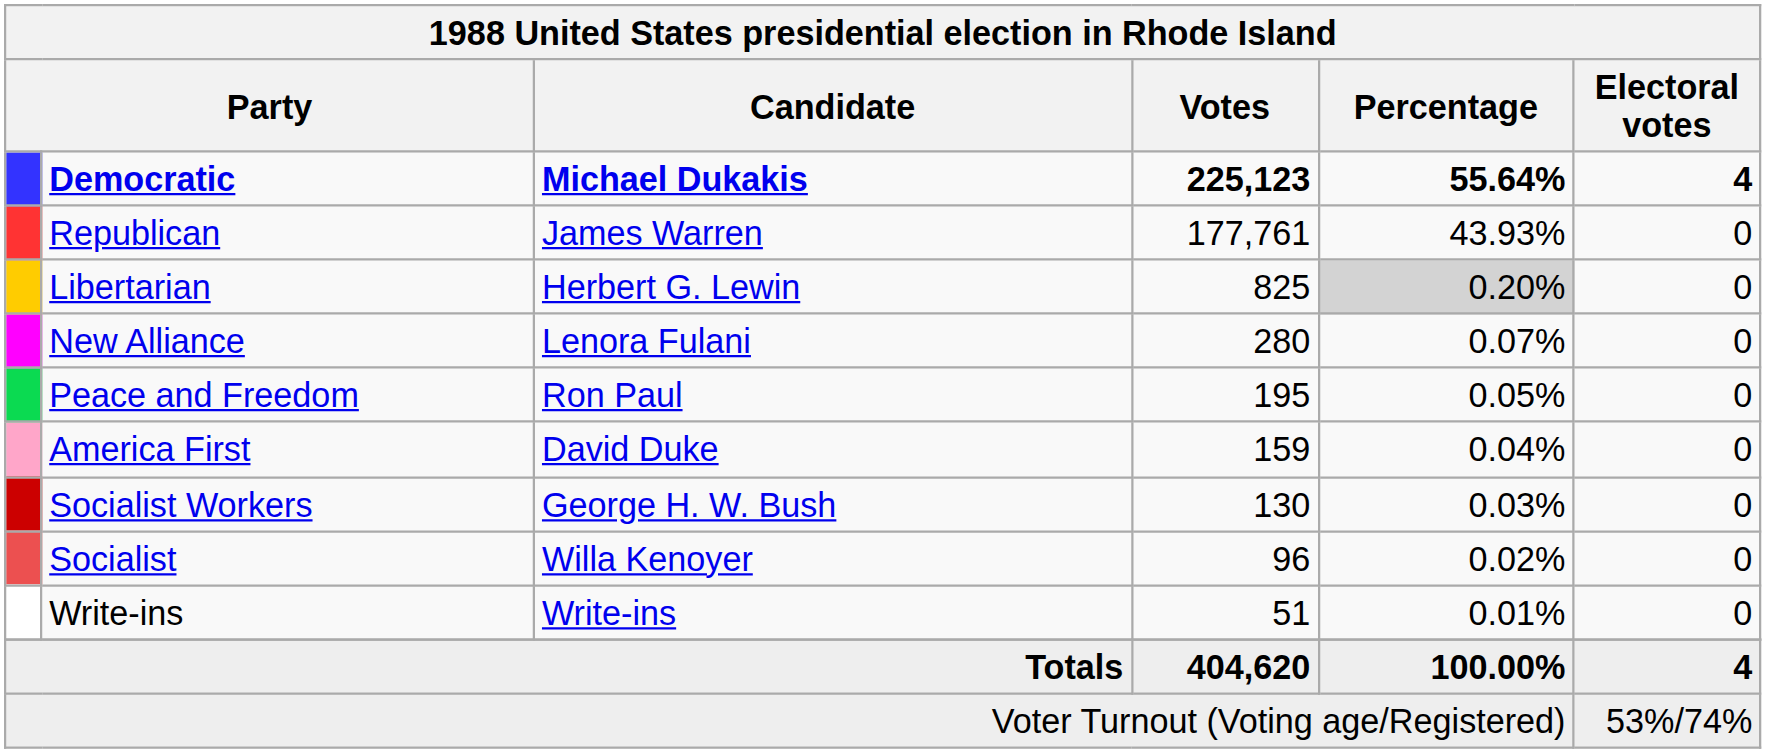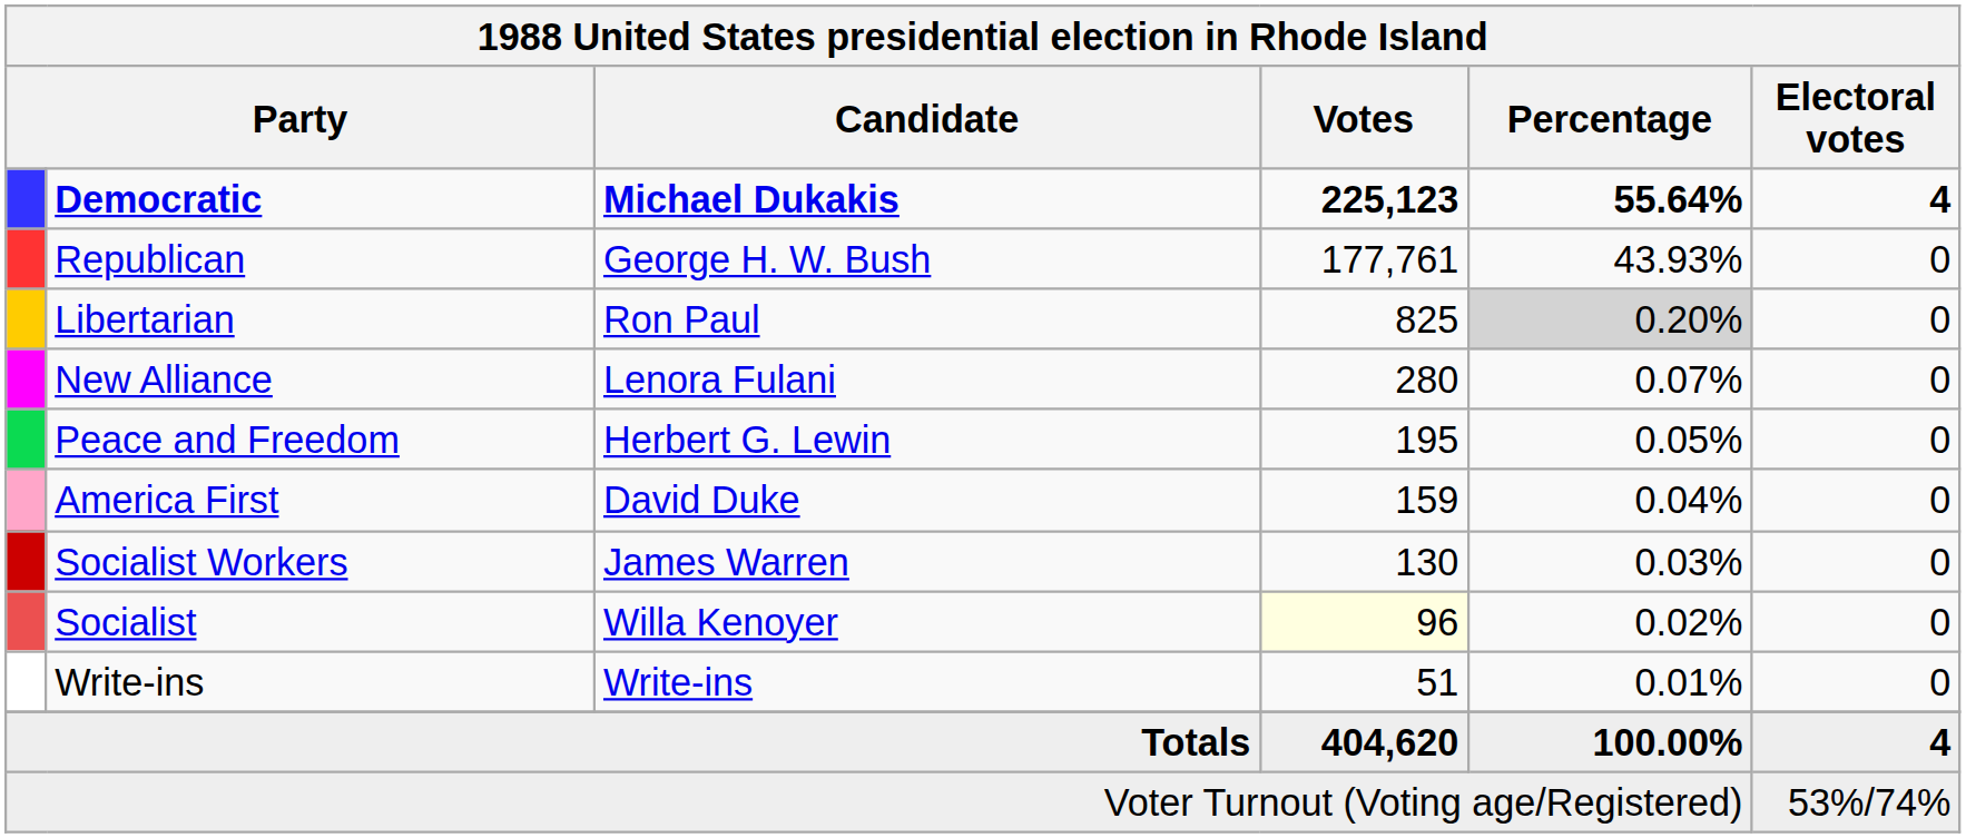 <table class="wikitable" style="font-size: 95%;">
 <tr>
 <th colspan="6">1988 United States presidential election in Rhode Island</th>
 </tr>
 <tr>
 <th colspan="2" style="width: 15em">Party</th>
 <th style="width: 17em">Candidate</th>
 <th style="width: 5em">Votes</th>
 <th style="width: 7em">Percentage</th>
 <th style="width: 5em">Electoral votes</th>
 </tr>
 <tr>
 <th style="background-color:#3333FF; width: 3px"></th>
 <td style="width: 130px"><strong><a href='#'>Democratic</a></strong></td>
 <td><strong><a href='#'>Michael Dukakis</a></strong></td>
 <td align="right"><strong>225,123</strong></td>
 <td align="right"><strong>55.64%</strong></td>
 <td align="right"><strong>4</strong></td>
 </tr>
 <tr>
 <th style="background-color:#FF3333; width: 3px"></th>
 <td style="width: 130px"><a href='#'>Republican</a></td>
-<td><a href='#'>James Warren</a></td>
+<td><a href='#'>George H. W. Bush</a></td>
 <td align="right">177,761</td>
 <td align="right">43.93%</td>
 <td align="right">0</td>
 </tr>
 <tr>
 <th style="background-color:#FFCC00; width: 3px"></th>
 <td style="width: 130px"><a href='#'>Libertarian</a></td>
-<td><a href='#'>Herbert G. Lewin</a></td>
+<td><a href='#'>Ron Paul</a></td>
 <td align="right">825</td>
 <td align="right" style="background: lightgrey;">0.20%</td>
 <td align="right">0</td>
 </tr>
 <tr>
 <th style="background-color:#FF00FF; width: 3px"></th>
 <td style="width: 130px"><a href='#'>New Alliance</a></td>
 <td><a href='#'>Lenora Fulani</a></td>
 <td align="right">280</td>
 <td align="right">0.07%</td>
 <td align="right">0</td>
 </tr>
 <tr>
 <th style="background-color:#0bda51; width: 3px"></th>
 <td style="width: 130px"><a href='#'>Peace and Freedom</a></td>
-<td><a href='#'>Ron Paul</a></td>
+<td><a href='#'>Herbert G. Lewin</a></td>
 <td align="right">195</td>
 <td align="right">0.05%</td>
 <td align="right">0</td>
 </tr>
 <tr>
 <th style="background-color:#FFA6C9; width: 3px"></th>
 <td style="width: 130px"><a href='#'>America First</a></td>
 <td><a href='#'>David Duke</a></td>
 <td align="right">159</td>
 <td align="right">0.04%</td>
 <td align="right">0</td>
 </tr>
 <tr>
 <th style="background-color:#CC0000; width: 3px"></th>
 <td style="width: 130px"><a href='#'>Socialist Workers</a></td>
-<td><a href='#'>George H. W. Bush</a></td>
+<td><a href='#'>James Warren</a></td>
 <td align="right">130</td>
 <td align="right">0.03%</td>
 <td align="right">0</td>
 </tr>
 <tr>
 <th style="background-color:#EC5050; width: 3px"></th>
 <td style="width: 130px"><a href='#'>Socialist</a></td>
 <td><a href='#'>Willa Kenoyer</a></td>
-<td align="right">96</td>
+<td align="right" style="background: lightyellow;">96</td>
 <td align="right">0.02%</td>
 <td align="right">0</td>
 </tr>
 <tr>
 <th style="background-color:#FFFFFF; width: 3px"></th>
 <td style="width: 130px">Write-ins</td>
 <td><a href='#'>Write-ins</a></td>
 <td align="right">51</td>
 <td align="right">0.01%</td>
 <td align="right">0</td>
 </tr>
 <tr>
 </tr>
 <tr bgcolor="#EEEEEE">
 <td colspan="3" align="right"><strong>Totals</strong></td>
 <td align="right"><strong>404,620</strong></td>
 <td align="right"><strong>100.00%</strong></td>
 <td align="right"><strong>4</strong></td>
 </tr>
 <tr bgcolor="#EEEEEE">
 <td colspan="5" align="right">Voter Turnout (Voting age/Registered)</td>
 <td colspan="1" align="right">53%/74%</td>
 </tr>
 </table>
